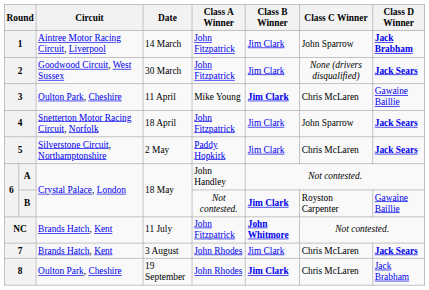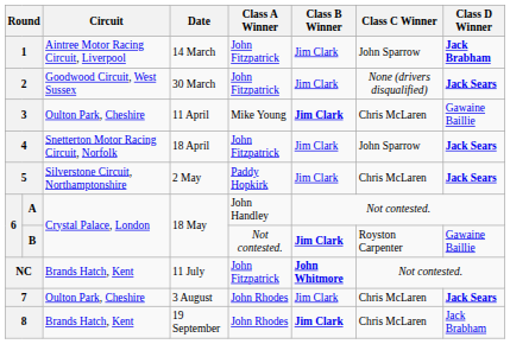 <table class="wikitable" style="font-size: 85%;">
 <tr>
 <th colspan=2>Round</th>
 <th>Circuit</th>
 <th>Date</th>
 <th>Class A Winner</th>
 <th>Class B Winner</th>
 <th>Class C Winner</th>
 <th>Class D Winner</th>
 </tr>
 <tr>
 <th colspan=2>1</th>
 <td><a href='#'>Aintree Motor Racing Circuit</a>, <a href='#'>Liverpool</a></td>
 <td>14 March</td>
 <td> <a href='#'>John Fitzpatrick</a></td>
 <td> <a href='#'>Jim Clark</a></td>
 <td> John Sparrow</td>
 <td> <strong><a href='#'>Jack Brabham</a></strong></td>
 </tr>
 <tr>
 <th colspan=2>2</th>
 <td><a href='#'>Goodwood Circuit</a>, <a href='#'>West Sussex</a></td>
 <td>30 March</td>
 <td> <a href='#'>John Fitzpatrick</a></td>
 <td> <a href='#'>Jim Clark</a></td>
 <td align=center><em>None (drivers disqualified)</em></td>
 <td> <strong><a href='#'>Jack Sears</a></strong></td>
 </tr>
 <tr>
 <th colspan=2>3</th>
 <td><a href='#'>Oulton Park</a>, <a href='#'>Cheshire</a></td>
 <td>11 April</td>
 <td> Mike Young</td>
 <td> <strong><a href='#'>Jim Clark</a></strong></td>
 <td> Chris McLaren</td>
 <td> <a href='#'>Gawaine Baillie</a></td>
 </tr>
 <tr>
 <th colspan=2>4</th>
 <td><a href='#'>Snetterton Motor Racing Circuit</a>, <a href='#'>Norfolk</a></td>
 <td>18 April</td>
 <td> <a href='#'>John Fitzpatrick</a></td>
 <td> <a href='#'>Jim Clark</a></td>
 <td> John Sparrow</td>
 <td> <strong><a href='#'>Jack Sears</a></strong></td>
 </tr>
 <tr>
 <th colspan=2>5</th>
 <td><a href='#'>Silverstone Circuit</a>, <a href='#'>Northamptonshire</a></td>
 <td>2 May</td>
 <td> <a href='#'>Paddy Hopkirk</a></td>
 <td> <a href='#'>Jim Clark</a></td>
 <td> Chris McLaren</td>
 <td> <strong><a href='#'>Jack Sears</a></strong></td>
 </tr>
 <tr>
 <th rowspan=2>6</th>
 <th>A</th>
 <td rowspan=2><a href='#'>Crystal Palace</a>, <a href='#'>London</a></td>
 <td rowspan=2>18 May</td>
 <td> John Handley</td>
 <td colspan=3 align=center><em>Not contested.</em></td>
 </tr>
 <tr>
 <th>B</th>
 <td align=center><em>Not contested.</em></td>
 <td> <strong><a href='#'>Jim Clark</a></strong></td>
 <td> Royston Carpenter</td>
 <td> <a href='#'>Gawaine Baillie</a></td>
 </tr>
 <tr>
 <th colspan=2>NC</th>
 <td><a href='#'>Brands Hatch</a>, <a href='#'>Kent</a></td>
 <td>11 July</td>
 <td> <a href='#'>John Fitzpatrick</a></td>
 <td> <strong><a href='#'>John Whitmore</a></strong></td>
 <td colspan=2 align=center><em>Not contested.</em></td>
 </tr>
 <tr>
 <th colspan=2>7</th>
-<td><a href='#'>Brands Hatch</a>, <a href='#'>Kent</a></td>
+<td><a href='#'>Oulton Park</a>, <a href='#'>Cheshire</a></td>
 <td>3 August</td>
 <td> <a href='#'>John Rhodes</a></td>
 <td> <a href='#'>Jim Clark</a></td>
 <td> Chris McLaren</td>
 <td> <strong><a href='#'>Jack Sears</a></strong></td>
 </tr>
 <tr>
 <th colspan=2>8</th>
-<td><a href='#'>Oulton Park</a>, <a href='#'>Cheshire</a></td>
+<td><a href='#'>Brands Hatch</a>, <a href='#'>Kent</a></td>
 <td>19 September</td>
 <td> <a href='#'>John Rhodes</a></td>
 <td> <strong><a href='#'>Jim Clark</a></strong></td>
 <td> Chris McLaren</td>
 <td> <a href='#'>Jack Brabham</a></td>
 </tr>
 </table>
